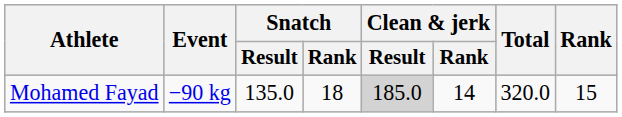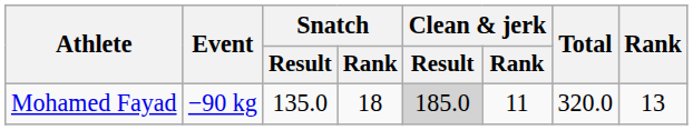 <table class="wikitable" style="font-size:90%">
 <tr>
 <th rowspan="2">Athlete</th>
 <th rowspan="2">Event</th>
 <th colspan="2">Snatch</th>
 <th colspan="2">Clean & jerk</th>
 <th rowspan="2">Total</th>
 <th rowspan="2">Rank</th>
 </tr>
 <tr style="font-size:95%">
 <th>Result</th>
 <th>Rank</th>
 <th>Result</th>
 <th>Rank</th>
 </tr>
 <tr align=center>
 <td align=left><a href='#'>Mohamed Fayad</a></td>
 <td align=left><a href='#'>−90 kg</a></td>
 <td>135.0</td>
 <td>18</td>
 <td style="background: lightgrey;">185.0</td>
-<td>14</td>
+<td>11</td>
 <td>320.0</td>
-<td>15</td>
+<td>13</td>
 </tr>
 </table>
